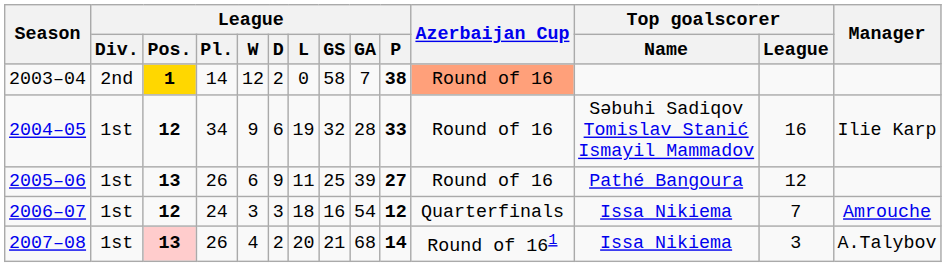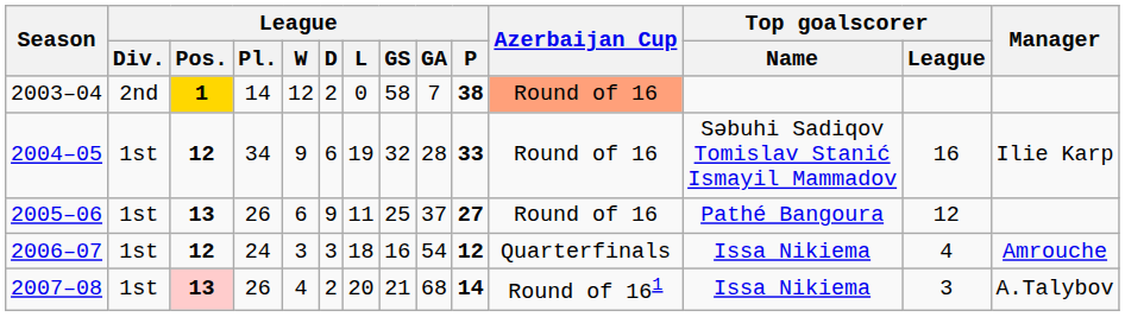 <table class="wikitable">
 <tr>
 <th rowspan="2">Season</th>
 <th colspan="9">League</th>
 <th rowspan="2"><a href='#'>Azerbaijan Cup</a></th>
 <th colspan="2">Top goalscorer</th>
 <th rowspan="2">Manager</th>
 </tr>
 <tr>
 <th>Div.</th>
 <th>Pos.</th>
 <th>Pl.</th>
 <th>W</th>
 <th>D</th>
 <th>L</th>
 <th>GS</th>
 <th>GA</th>
 <th>P</th>
 <th>Name</th>
 <th>League</th>
 </tr>
 <tr>
 <td align=center>2003–04</td>
 <td align=center>2nd</td>
 <td align=center bgcolor=gold><strong>1</strong></td>
 <td align=center>14</td>
 <td align=center>12</td>
 <td align=center>2</td>
 <td align=center>0</td>
 <td align=center>58</td>
 <td align=center>7</td>
 <td align=center><strong>38</strong></td>
 <td align=center style="background: lightsalmon;">Round of 16</td>
 <td align=center></td>
 <td align=center></td>
 <td align=center></td>
 </tr>
 <tr>
 <td align=center><a href='#'>2004–05</a></td>
 <td align=center>1st</td>
 <td align=center><strong>12</strong></td>
 <td align=center>34</td>
 <td align=center>9</td>
 <td align=center>6</td>
 <td align=center>19</td>
 <td align=center>32</td>
 <td align=center>28</td>
 <td align=center><strong>33</strong></td>
 <td align=center>Round of 16</td>
 <td align=center> Səbuhi Sadiqov <br>  <a href='#'>Tomislav Stanić</a> <br>  <a href='#'>Ismayil Mammadov</a></td>
 <td align=center>16</td>
 <td align=center> Ilie Karp</td>
 </tr>
 <tr>
 <td align=center><a href='#'>2005–06</a></td>
 <td align=center>1st</td>
 <td align=center><strong>13</strong></td>
 <td align=center>26</td>
 <td align=center>6</td>
 <td align=center>9</td>
 <td align=center>11</td>
 <td align=center>25</td>
-<td align=center>39</td>
+<td align=center>37</td>
 <td align=center><strong>27</strong></td>
 <td align=center>Round of 16</td>
 <td align=center> <a href='#'>Pathé Bangoura</a></td>
 <td align=center>12</td>
 <td align=center></td>
 </tr>
 <tr>
 <td align=center><a href='#'>2006–07</a></td>
 <td align=center>1st</td>
 <td align=center><strong>12</strong></td>
 <td align=center>24</td>
 <td align=center>3</td>
 <td align=center>3</td>
 <td align=center>18</td>
 <td align=center>16</td>
 <td align=center>54</td>
 <td align=center><strong>12</strong></td>
 <td align=center>Quarterfinals</td>
 <td align=center> <a href='#'>Issa Nikiema</a></td>
-<td align=center>7</td>
+<td align=center>4</td>
 <td align=center> <a href='#'>Amrouche</a></td>
 </tr>
 <tr>
 <td align=center><a href='#'>2007–08</a></td>
 <td align=center>1st</td>
 <td align=center bgcolor=#FFCCCC><strong>13</strong></td>
 <td align=center>26</td>
 <td align=center>4</td>
 <td align=center>2</td>
 <td align=center>20</td>
 <td align=center>21</td>
 <td align=center>68</td>
 <td align=center><strong>14</strong></td>
 <td align=center>Round of 16<sup><a href='#'>1</a></sup></td>
 <td align=center> <a href='#'>Issa Nikiema</a></td>
 <td align=center>3</td>
 <td align=center> A.Talybov</td>
 </tr>
 </table>
